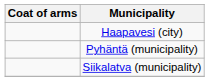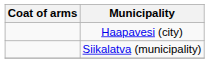 <table class="wikitable" style="font-size: 90%; text-align: center; line-height: normal; margin-left: 30px;">
 <tr>
 <th>Coat of arms</th>
 <th>Municipality</th>
 </tr>
 <tr>
 <td align=left></td>
 <td><a href='#'>Haapavesi</a> (city)</td>
 </tr>
 <tr>
 <td align=left></td>
-<td><a href='#'>Pyhäntä</a> (municipality)</td>
-</tr>
-<tr>
-<td align=left></td>
 <td><a href='#'>Siikalatva</a> (municipality)</td>
 </tr>
 <tr>
 </tr>
 </table>
